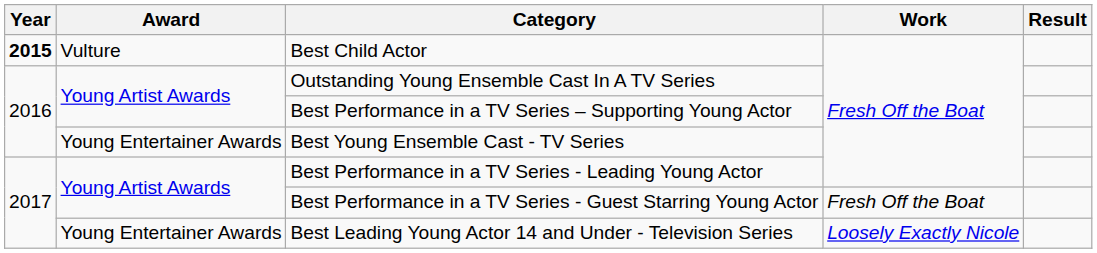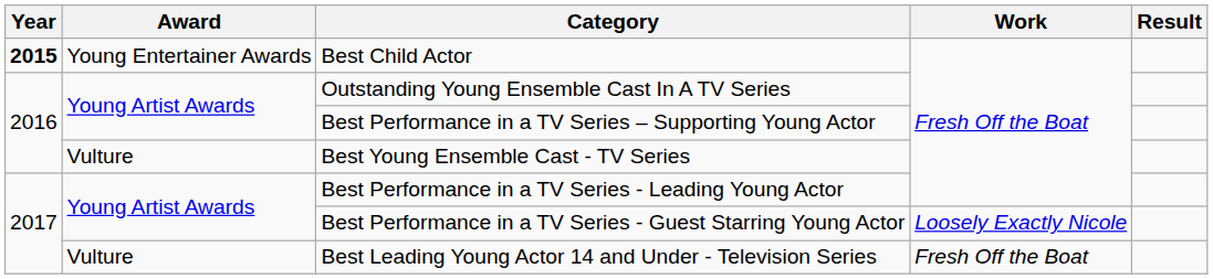 <table class="wikitable">
 <tr>
 <th>Year</th>
 <th>Award</th>
 <th>Category</th>
 <th>Work</th>
 <th>Result</th>
 </tr>
 <tr>
 <td rowspan ="1"><strong>2015</strong></td>
-<td>Vulture</td>
+<td>Young Entertainer Awards</td>
 <td>Best Child Actor</td>
 <td rowspan="5"><em><a href='#'>Fresh Off the Boat</a></em></td>
 <td></td>
 </tr>
 <tr>
 <td rowspan="3">2016</td>
 <td rowspan="2"><a href='#'>Young Artist Awards</a></td>
 <td>Outstanding Young Ensemble Cast In A TV Series</td>
 <td></td>
 </tr>
 <tr>
 <td>Best Performance in a TV Series – Supporting Young Actor</td>
 <td></td>
 </tr>
 <tr>
-<td>Young Entertainer Awards</td>
+<td>Vulture</td>
 <td>Best Young Ensemble Cast - TV Series</td>
 <td></td>
 </tr>
 <tr>
 <td rowspan="3">2017</td>
 <td rowspan="2"><a href='#'>Young Artist Awards</a></td>
 <td>Best Performance in a TV Series - Leading Young Actor</td>
 <td></td>
 </tr>
 <tr>
 <td>Best Performance in a TV Series - Guest Starring Young Actor</td>
+<td><em><a href='#'>Loosely Exactly Nicole</a></em></td>
+<td></td>
+</tr>
+<tr>
+<td>Vulture</td>
+<td>Best Leading Young Actor 14 and Under - Television Series</td>
 <td><em>Fresh Off the Boat</em></td>
 <td></td>
 </tr>
-<tr>
-<td>Young Entertainer Awards</td>
-<td>Best Leading Young Actor 14 and Under - Television Series</td>
-<td><em><a href='#'>Loosely Exactly Nicole</a></em></td>
-<td></td>
-</tr>
 </table>
